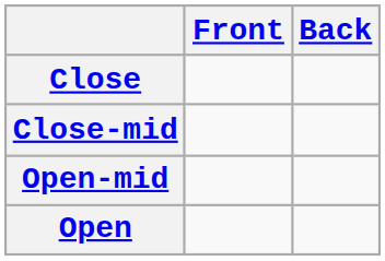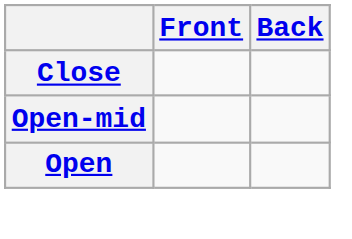 <table class=wikitable style=text-align:center>
 <tr>
 <th></th>
 <th><a href='#'>Front</a></th>
 <th><a href='#'>Back</a></th>
 </tr>
 <tr>
 <th><a href='#'>Close</a></th>
-<td></td>
-<td></td>
-</tr>
-<tr>
-<th><a href='#'>Close-mid</a></th>
 <td></td>
 <td></td>
 </tr>
 <tr>
 <th><a href='#'>Open-mid</a></th>
 <td></td>
 <td></td>
 </tr>
 <tr>
 <th><a href='#'>Open</a></th>
 <td></td>
 <td></td>
 </tr>
 </table>
